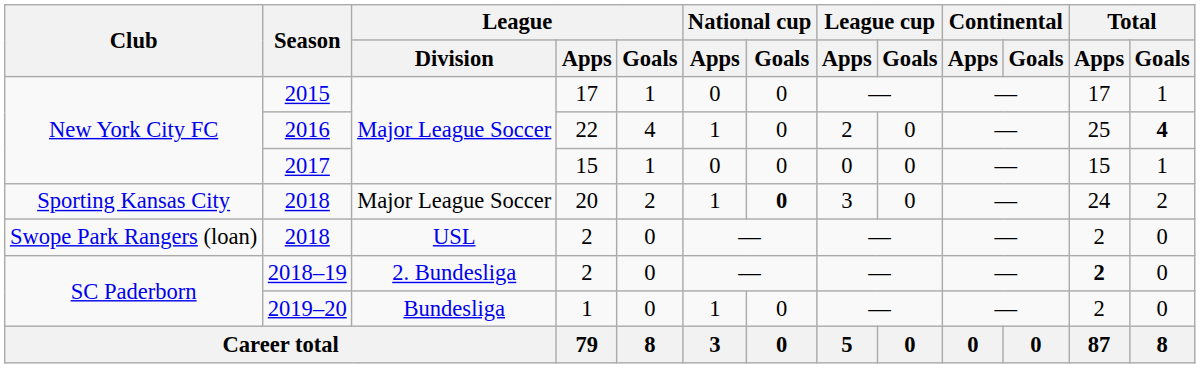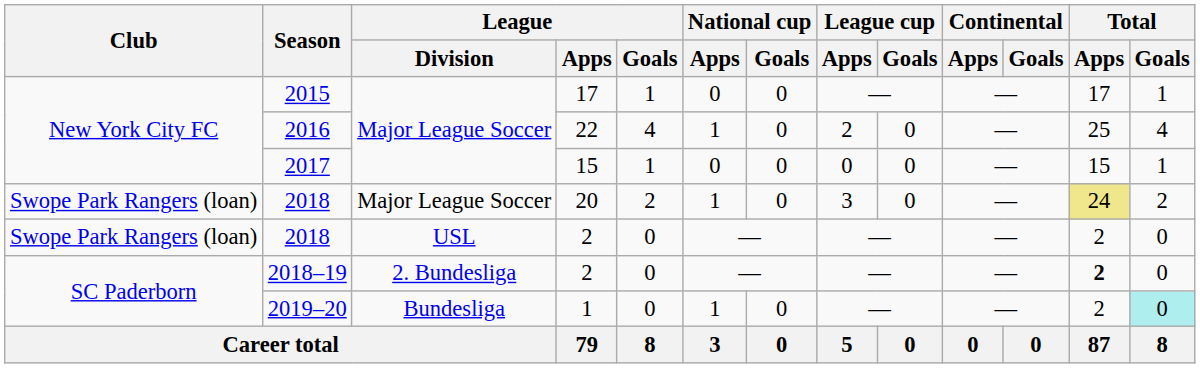 <table class="wikitable" style="text-align:center">
 <tr>
 <th rowspan="2">Club</th>
 <th rowspan="2">Season</th>
 <th colspan="3">League</th>
 <th colspan="2">National cup</th>
 <th colspan="2">League cup</th>
 <th colspan="2">Continental</th>
 <th colspan="2">Total</th>
 </tr>
 <tr>
 <th>Division</th>
 <th>Apps</th>
 <th>Goals</th>
 <th>Apps</th>
 <th>Goals</th>
 <th>Apps</th>
 <th>Goals</th>
 <th>Apps</th>
 <th>Goals</th>
 <th>Apps</th>
 <th>Goals</th>
 </tr>
 <tr>
 <td rowspan="3"><a href='#'>New York City FC</a></td>
 <td><a href='#'>2015</a></td>
 <td rowspan="3"><a href='#'>Major League Soccer</a></td>
 <td>17</td>
 <td>1</td>
 <td>0</td>
 <td>0</td>
 <td colspan="2">—</td>
 <td colspan="2">—</td>
 <td>17</td>
 <td>1</td>
 </tr>
 <tr>
 <td><a href='#'>2016</a></td>
 <td>22</td>
 <td>4</td>
 <td>1</td>
 <td>0</td>
 <td>2</td>
 <td>0</td>
 <td colspan="2">—</td>
 <td>25</td>
-<td><strong>4</strong></td>
+<td>4</td>
 </tr>
 <tr>
 <td><a href='#'>2017</a></td>
 <td>15</td>
 <td>1</td>
 <td>0</td>
 <td>0</td>
 <td>0</td>
 <td>0</td>
 <td colspan="2">—</td>
 <td>15</td>
 <td>1</td>
 </tr>
 <tr>
-<td><a href='#'>Sporting Kansas City</a></td>
+<td><a href='#'>Swope Park Rangers</a> (loan)</td>
 <td><a href='#'>2018</a></td>
 <td>Major League Soccer</td>
 <td>20</td>
 <td>2</td>
 <td>1</td>
-<td><strong>0</strong></td>
+<td>0</td>
 <td>3</td>
 <td>0</td>
 <td colspan="2">—</td>
-<td>24</td>
+<td style="background: khaki;">24</td>
 <td>2</td>
 </tr>
 <tr>
 <td><a href='#'>Swope Park Rangers</a> (loan)</td>
 <td><a href='#'>2018</a></td>
 <td><a href='#'>USL</a></td>
 <td>2</td>
 <td>0</td>
 <td colspan="2">—</td>
 <td colspan="2">—</td>
 <td colspan="2">—</td>
 <td>2</td>
 <td>0</td>
 </tr>
 <tr>
 <td rowspan="2"><a href='#'>SC Paderborn</a></td>
 <td><a href='#'>2018–19</a></td>
 <td><a href='#'>2. Bundesliga</a></td>
 <td>2</td>
 <td>0</td>
 <td colspan="2">—</td>
 <td colspan="2">—</td>
 <td colspan="2">—</td>
 <td><strong>2</strong></td>
 <td>0</td>
 </tr>
 <tr>
 <td><a href='#'>2019–20</a></td>
 <td><a href='#'>Bundesliga</a></td>
 <td>1</td>
 <td>0</td>
 <td>1</td>
 <td>0</td>
 <td colspan="2">—</td>
 <td colspan="2">—</td>
 <td>2</td>
-<td>0</td>
+<td style="background: paleturquoise;">0</td>
 </tr>
 <tr>
 <th colspan="3">Career total</th>
 <th>79</th>
 <th>8</th>
 <th>3</th>
 <th>0</th>
 <th>5</th>
 <th>0</th>
 <th>0</th>
 <th>0</th>
 <th>87</th>
 <th>8</th>
 </tr>
 </table>
